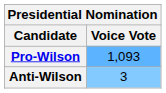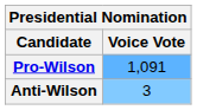 <table class="wikitable sortable" style="text-align:center">
 <tr>
 <th colspan="2"><strong>Presidential Nomination</strong></th>
 </tr>
 <tr>
 <th>Candidate</th>
 <th>Voice Vote</th>
 </tr>
 <tr>
 <th><a href='#'>Pro-Wilson</a></th>
-<td style="background:#5cb3ff">1,093</td>
+<td style="background:#5cb3ff">1,091</td>
 </tr>
 <tr>
 <th>Anti-Wilson</th>
 <td style="background:#82caff">3</td>
 </tr>
 </table>
